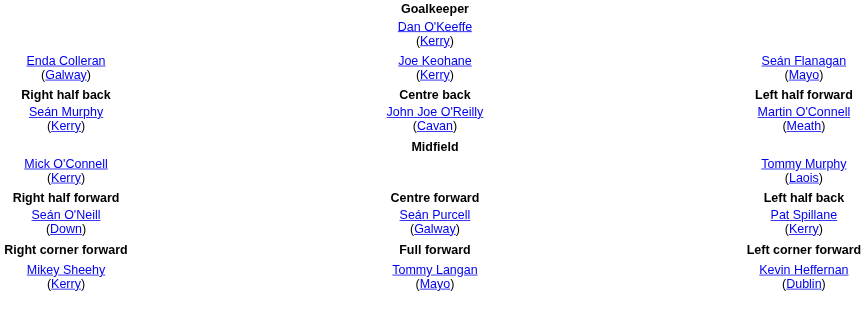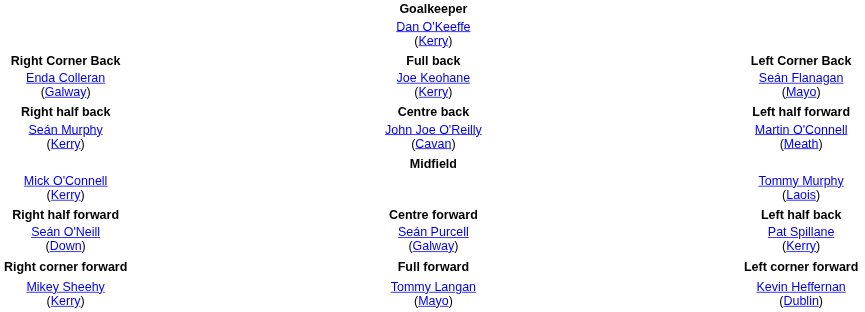 <table border="0" style="width:100%;">
 <tr>
 <td></td>
 </tr>
 <tr>
 <td style="width:25%;"></td>
 <td style="width:50%; text-align:center;"><strong>Goalkeeper</strong></td>
 <td style="width:25%;"></td>
 </tr>
 <tr>
 <td style="width:25%;"></td>
 <td style="width:25%; text-align:center;"><a href='#'>Dan O'Keeffe</a><br>(<a href='#'>Kerry</a>)</td>
 <td style="width:25%;"></td>
 </tr>
 <tr>
+<td></td>
+</tr>
+<tr>
+<td style="width:25%; text-align:center;"><strong>Right Corner Back</strong></td>
+<td style="width:50%; text-align:center;"><strong>Full back</strong></td>
+<td style="width:25%; text-align:center;"><strong>Left Corner Back</strong></td>
 <td></td>
 </tr>
 <tr style="text-align:center;">
 <td style="width:25%; "><a href='#'>Enda Colleran</a><br>(<a href='#'>Galway</a>)</td>
 <td style="width:25%; "><a href='#'>Joe Keohane</a><br>(<a href='#'>Kerry</a>)</td>
 <td style="width:25%; "><a href='#'>Seán Flanagan</a><br>(<a href='#'>Mayo</a>)</td>
 </tr>
 <tr>
 <td></td>
 </tr>
 <tr style="text-align:center;">
 <td style="width:25%; "><strong>Right half back</strong></td>
 <td style="width:50%; "><strong>Centre back</strong></td>
 <td style="width:25%; "><strong>Left half forward</strong></td>
 </tr>
 <tr style="text-align:center;">
 <td style="width:25%; "><a href='#'>Seán Murphy</a><br>(<a href='#'>Kerry</a>)</td>
 <td style="width:25%; "><a href='#'>John Joe O'Reilly</a><br>(<a href='#'>Cavan</a>)</td>
 <td style="width:25%; "><a href='#'>Martin O'Connell</a><br>(<a href='#'>Meath</a>)</td>
 </tr>
 <tr>
 <td></td>
 </tr>
 <tr>
 <td style="width:25%;"></td>
 <td style="width:50%; text-align:center;"><strong>Midfield</strong></td>
 </tr>
 <tr style="text-align:center;"  Aodhan Gallager (Antrim)>
 <td style="width:25%; "><a href='#'>Mick O'Connell</a><br>(<a href='#'>Kerry</a>)</td>
 <td style="width:50%; text-align:center;"></td>
 <td style="width:25%; "><a href='#'>Tommy Murphy</a><br>(<a href='#'>Laois</a>)</td>
 </tr>
 <tr>
 <td></td>
 </tr>
 <tr style="text-align:center;">
 <td style="width:25%; "><strong>Right half forward</strong></td>
 <td style="width:50%; "><strong>Centre forward</strong></td>
 <td style="width:25%; "><strong>Left half back</strong></td>
 </tr>
 <tr style="text-align:center;">
 <td style="width:25%; "><a href='#'>Seán O'Neill</a><br>(<a href='#'>Down</a>)</td>
 <td style="width:25%; "><a href='#'>Seán Purcell</a><br>(<a href='#'>Galway</a>)</td>
 <td style="width:25%; "><a href='#'>Pat Spillane</a><br>(<a href='#'>Kerry</a>)</td>
 </tr>
 <tr>
 <td></td>
 </tr>
 <tr style="text-align:center;">
 <td style="width:25%; "><strong>Right corner forward</strong></td>
 <td style="width:50%; "><strong>Full forward</strong></td>
 <td style="width:25%; "><strong>Left corner forward</strong></td>
 </tr>
 <tr>
 <td></td>
 </tr>
 <tr style="text-align:center;">
 <td style="width:25%; "><a href='#'>Mikey Sheehy</a><br>(<a href='#'>Kerry</a>)</td>
 <td style="width:25%; "><a href='#'>Tommy Langan</a><br> (<a href='#'>Mayo</a>)</td>
 <td style="width:25%; "><a href='#'>Kevin Heffernan</a><br>(<a href='#'>Dublin</a>)</td>
 </tr>
 </table>
